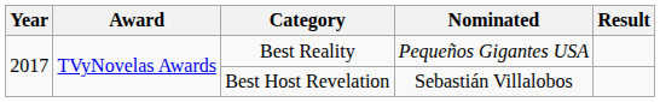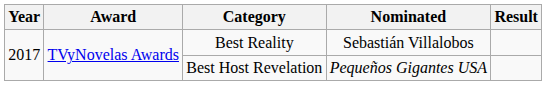 <table class="wikitable plainrowheaders" style="text-align:center;">
 <tr>
 <th scope="col">Year</th>
 <th scope="col">Award</th>
 <th scope="col">Category</th>
 <th scope="col">Nominated</th>
 <th scope="col">Result</th>
 </tr>
 <tr>
 <td rowspan=2>2017</td>
 <td rowspan=2><a href='#'>TVyNovelas Awards</a></td>
 <td>Best Reality</td>
-<td><em>Pequeños Gigantes USA</em></td>
+<td>Sebastián Villalobos</td>
 <td></td>
 </tr>
 <tr>
 <td>Best Host Revelation</td>
-<td>Sebastián Villalobos</td>
+<td><em>Pequeños Gigantes USA</em></td>
 <td></td>
 </tr>
 <tr>
 </tr>
 </table>
